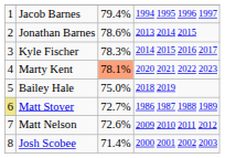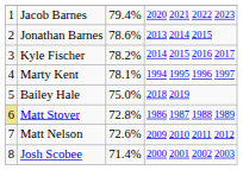 <table class="wikitable">
 <tr>
 </tr>
 <tr>
 <td>1</td>
 <td>Jacob Barnes</td>
 <td><abbr>79.4%</abbr></td>
-<td style="font-size:80%;"><a href='#'>1994</a> <a href='#'>1995</a> <a href='#'>1996</a> <a href='#'>1997</a></td>
+<td style="font-size:80%;"><a href='#'>2020</a> <a href='#'>2021</a> <a href='#'>2022</a> <a href='#'>2023</a></td>
 </tr>
 <tr>
 <td>2</td>
 <td>Jonathan Barnes</td>
 <td><abbr>78.6%</abbr></td>
 <td style="font-size:80%;"><a href='#'>2013</a> <a href='#'>2014</a> <a href='#'>2015</a></td>
 </tr>
 <tr>
 <td>3</td>
 <td>Kyle Fischer</td>
-<td><abbr>78.3%</abbr></td>
+<td><abbr>78.2%</abbr></td>
 <td style="font-size:80%;"><a href='#'>2014</a> <a href='#'>2015</a> <a href='#'>2016</a> <a href='#'>2017</a></td>
 </tr>
 <tr>
 <td>4</td>
 <td>Marty Kent</td>
-<td style="background: lightsalmon;"><abbr>78.1%</abbr></td>
-<td style="font-size:80%;"><a href='#'>2020</a> <a href='#'>2021</a> <a href='#'>2022</a> <a href='#'>2023</a></td>
+<td><abbr>78.1%</abbr></td>
+<td style="font-size:80%;"><a href='#'>1994</a> <a href='#'>1995</a> <a href='#'>1996</a> <a href='#'>1997</a></td>
 </tr>
 <tr>
 <td>5</td>
 <td>Bailey Hale</td>
 <td><abbr>75.0%</abbr></td>
 <td style="font-size:80%;"><a href='#'>2018</a> <a href='#'>2019</a></td>
 </tr>
 <tr>
 <td style="background: khaki;">6</td>
 <td><a href='#'>Matt Stover</a></td>
-<td><abbr>72.7%</abbr></td>
+<td><abbr>72.8%</abbr></td>
 <td style="font-size:80%;"><a href='#'>1986</a> <a href='#'>1987</a> <a href='#'>1988</a> <a href='#'>1989</a></td>
 </tr>
 <tr>
 <td>7</td>
 <td>Matt Nelson</td>
 <td><abbr>72.6%</abbr></td>
 <td style="font-size:80%;"><a href='#'>2009</a> <a href='#'>2010</a> <a href='#'>2011</a> <a href='#'>2012</a></td>
 </tr>
 <tr>
 <td>8</td>
 <td><a href='#'>Josh Scobee</a></td>
 <td><abbr>71.4%</abbr></td>
 <td style="font-size:80%;"><a href='#'>2000</a> <a href='#'>2001</a> <a href='#'>2002</a> <a href='#'>2003</a></td>
 </tr>
 </table>
